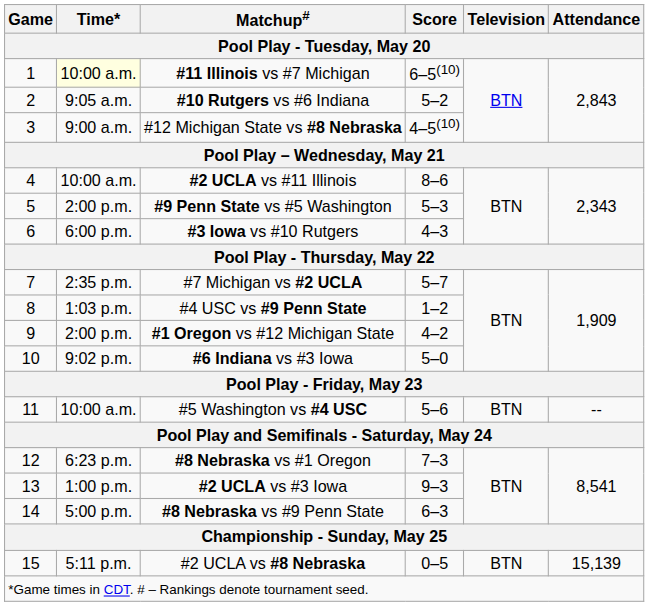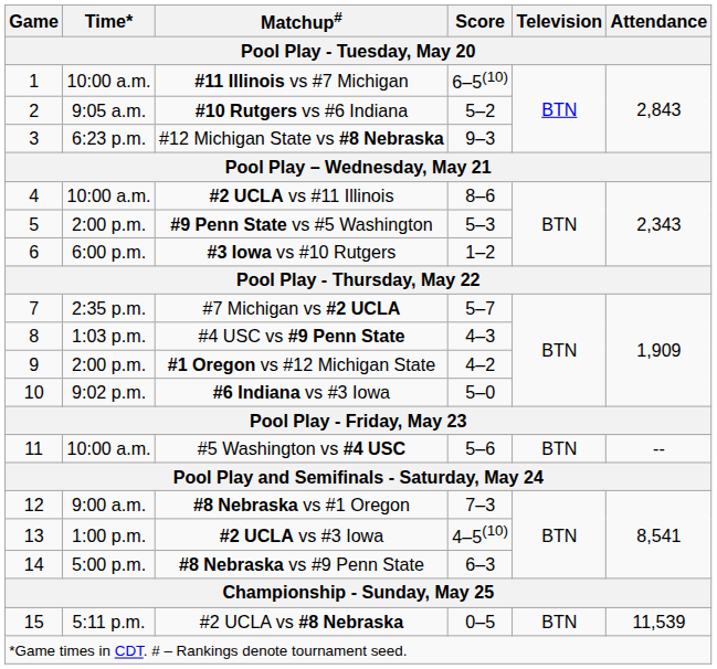 <table class="wikitable" style="font-size: 95%">
 <tr align="center">
 <th>Game</th>
 <th>Time*</th>
 <th>Matchup<sup>#</sup></th>
 <th>Score</th>
 <th>Television</th>
 <th>Attendance</th>
 </tr>
 <tr>
 <th colspan=7>Pool Play - Tuesday, May 20</th>
 </tr>
 <tr>
 <td style="text-align:center;">1</td>
-<td style="background: lightyellow; text-align:center;">10:00 a.m.</td>
+<td style="text-align:center;">10:00 a.m.</td>
 <td style="text-align:center;"><strong>#11 Illinois</strong> vs #7 Michigan</td>
 <td style="text-align:center;">6–5<sup>(10)</sup></td>
 <td rowspan="3" style="text-align:center;"><a href='#'>BTN</a></td>
 <td rowspan="3" style="text-align:center;">2,843</td>
 </tr>
 <tr>
 <td style="text-align:center;">2</td>
 <td style="text-align:center;">9:05 a.m.</td>
 <td style="text-align:center;"><strong>#10 Rutgers</strong> vs #6 Indiana</td>
 <td style="text-align:center;">5–2</td>
 </tr>
 <tr>
 <td style="text-align:center;">3</td>
-<td style="text-align:center;">9:00 a.m.</td>
+<td style="text-align:center;">6:23 p.m.</td>
 <td style="text-align:center;">#12 Michigan State vs <strong>#8 Nebraska</strong></td>
-<td style="text-align:center;">4–5<sup>(10)</sup></td>
+<td style="text-align:center;">9–3</td>
 </tr>
 <tr>
 <th colspan=7>Pool Play – Wednesday, May 21</th>
 </tr>
 <tr>
 <td style="text-align:center;">4</td>
 <td style="text-align:center;">10:00 a.m.</td>
 <td style="text-align:center;"><strong>#2 UCLA</strong> vs #11 Illinois</td>
 <td style="text-align:center;">8–6</td>
 <td rowspan="3" style="text-align:center;">BTN</td>
 <td rowspan="3" style="text-align:center;">2,343</td>
 </tr>
 <tr>
 <td style="text-align:center;">5</td>
 <td style="text-align:center;">2:00 p.m.</td>
 <td style="text-align:center;"><strong>#9 Penn State</strong> vs #5 Washington</td>
 <td style="text-align:center;">5–3</td>
 </tr>
 <tr>
 <td style="text-align:center;">6</td>
 <td style="text-align:center;">6:00 p.m.</td>
 <td style="text-align:center;"><strong>#3 Iowa</strong> vs #10 Rutgers</td>
-<td style="text-align:center;">4–3</td>
+<td style="text-align:center;">1–2</td>
 </tr>
 <tr>
 <th colspan=7>Pool Play - Thursday, May 22</th>
 </tr>
 <tr>
 <td style="text-align:center;">7</td>
 <td style="text-align:center;">2:35 p.m.</td>
 <td style="text-align:center;">#7 Michigan vs <strong>#2 UCLA</strong></td>
 <td style="text-align:center;">5–7</td>
 <td rowspan="4" style="text-align:center;">BTN</td>
 <td rowspan="4" style="text-align:center;">1,909</td>
 </tr>
 <tr>
 <td style="text-align:center;">8</td>
 <td style="text-align:center;">1:03 p.m.</td>
 <td style="text-align:center;">#4 USC vs <strong>#9 Penn State</strong></td>
-<td style="text-align:center;">1–2</td>
+<td style="text-align:center;">4–3</td>
 </tr>
 <tr>
 <td style="text-align:center;">9</td>
 <td style="text-align:center;">2:00 p.m.</td>
 <td style="text-align:center;"><strong>#1 Oregon</strong> vs #12 Michigan State</td>
 <td style="text-align:center;">4–2</td>
 </tr>
 <tr>
 <td style="text-align:center;">10</td>
 <td style="text-align:center;">9:02 p.m.</td>
 <td style="text-align:center;"><strong>#6 Indiana</strong> vs #3 Iowa</td>
 <td style="text-align:center;">5–0</td>
 </tr>
 <tr>
 <th colspan=7>Pool Play - Friday, May 23</th>
 </tr>
 <tr>
 <td style="text-align:center;">11</td>
 <td style="text-align:center;">10:00 a.m.</td>
 <td style="text-align:center;">#5 Washington vs <strong>#4 USC</strong></td>
 <td style="text-align:center;">5–6</td>
 <td rowspan="1" style="text-align:center;">BTN</td>
 <td rowspan="1" style="text-align:center;">--</td>
 </tr>
 <tr>
 <th colspan=7>Pool Play and Semifinals - Saturday, May 24</th>
 </tr>
 <tr>
 <td style="text-align:center;">12</td>
-<td style="text-align:center;">6:23 p.m.</td>
+<td style="text-align:center;">9:00 a.m.</td>
 <td style="text-align:center;"><strong>#8 Nebraska</strong> vs #1 Oregon</td>
 <td style="text-align:center;">7–3</td>
 <td rowspan="3" style="text-align:center;">BTN</td>
 <td rowspan="3" style="text-align:center;">8,541</td>
 </tr>
 <tr>
 <td style="text-align:center;">13</td>
 <td style="text-align:center;">1:00 p.m.</td>
 <td style="text-align:center;"><strong>#2 UCLA</strong> vs #3 Iowa</td>
-<td style="text-align:center;">9–3</td>
+<td style="text-align:center;">4–5<sup>(10)</sup></td>
 </tr>
 <tr>
 <td style="text-align:center;">14</td>
 <td style="text-align:center;">5:00 p.m.</td>
 <td style="text-align:center;"><strong>#8 Nebraska</strong> vs #9 Penn State</td>
 <td style="text-align:center;">6–3</td>
 </tr>
 <tr>
 <th colspan=7>Championship - Sunday, May 25</th>
 </tr>
 <tr>
 <td style="text-align:center;">15</td>
 <td style="text-align:center;">5:11 p.m.</td>
 <td style="text-align:center;">#2 UCLA vs <strong>#8 Nebraska</strong></td>
 <td style="text-align:center;">0–5</td>
 <td style="text-align:center;">BTN</td>
-<td style="text-align:center;">15,139</td>
+<td style="text-align:center;">11,539</td>
 </tr>
 <tr>
 <td colspan=7><small>*Game times in <a href='#'>CDT</a>. # – Rankings denote tournament seed.</small></td>
 </tr>
 </table>
